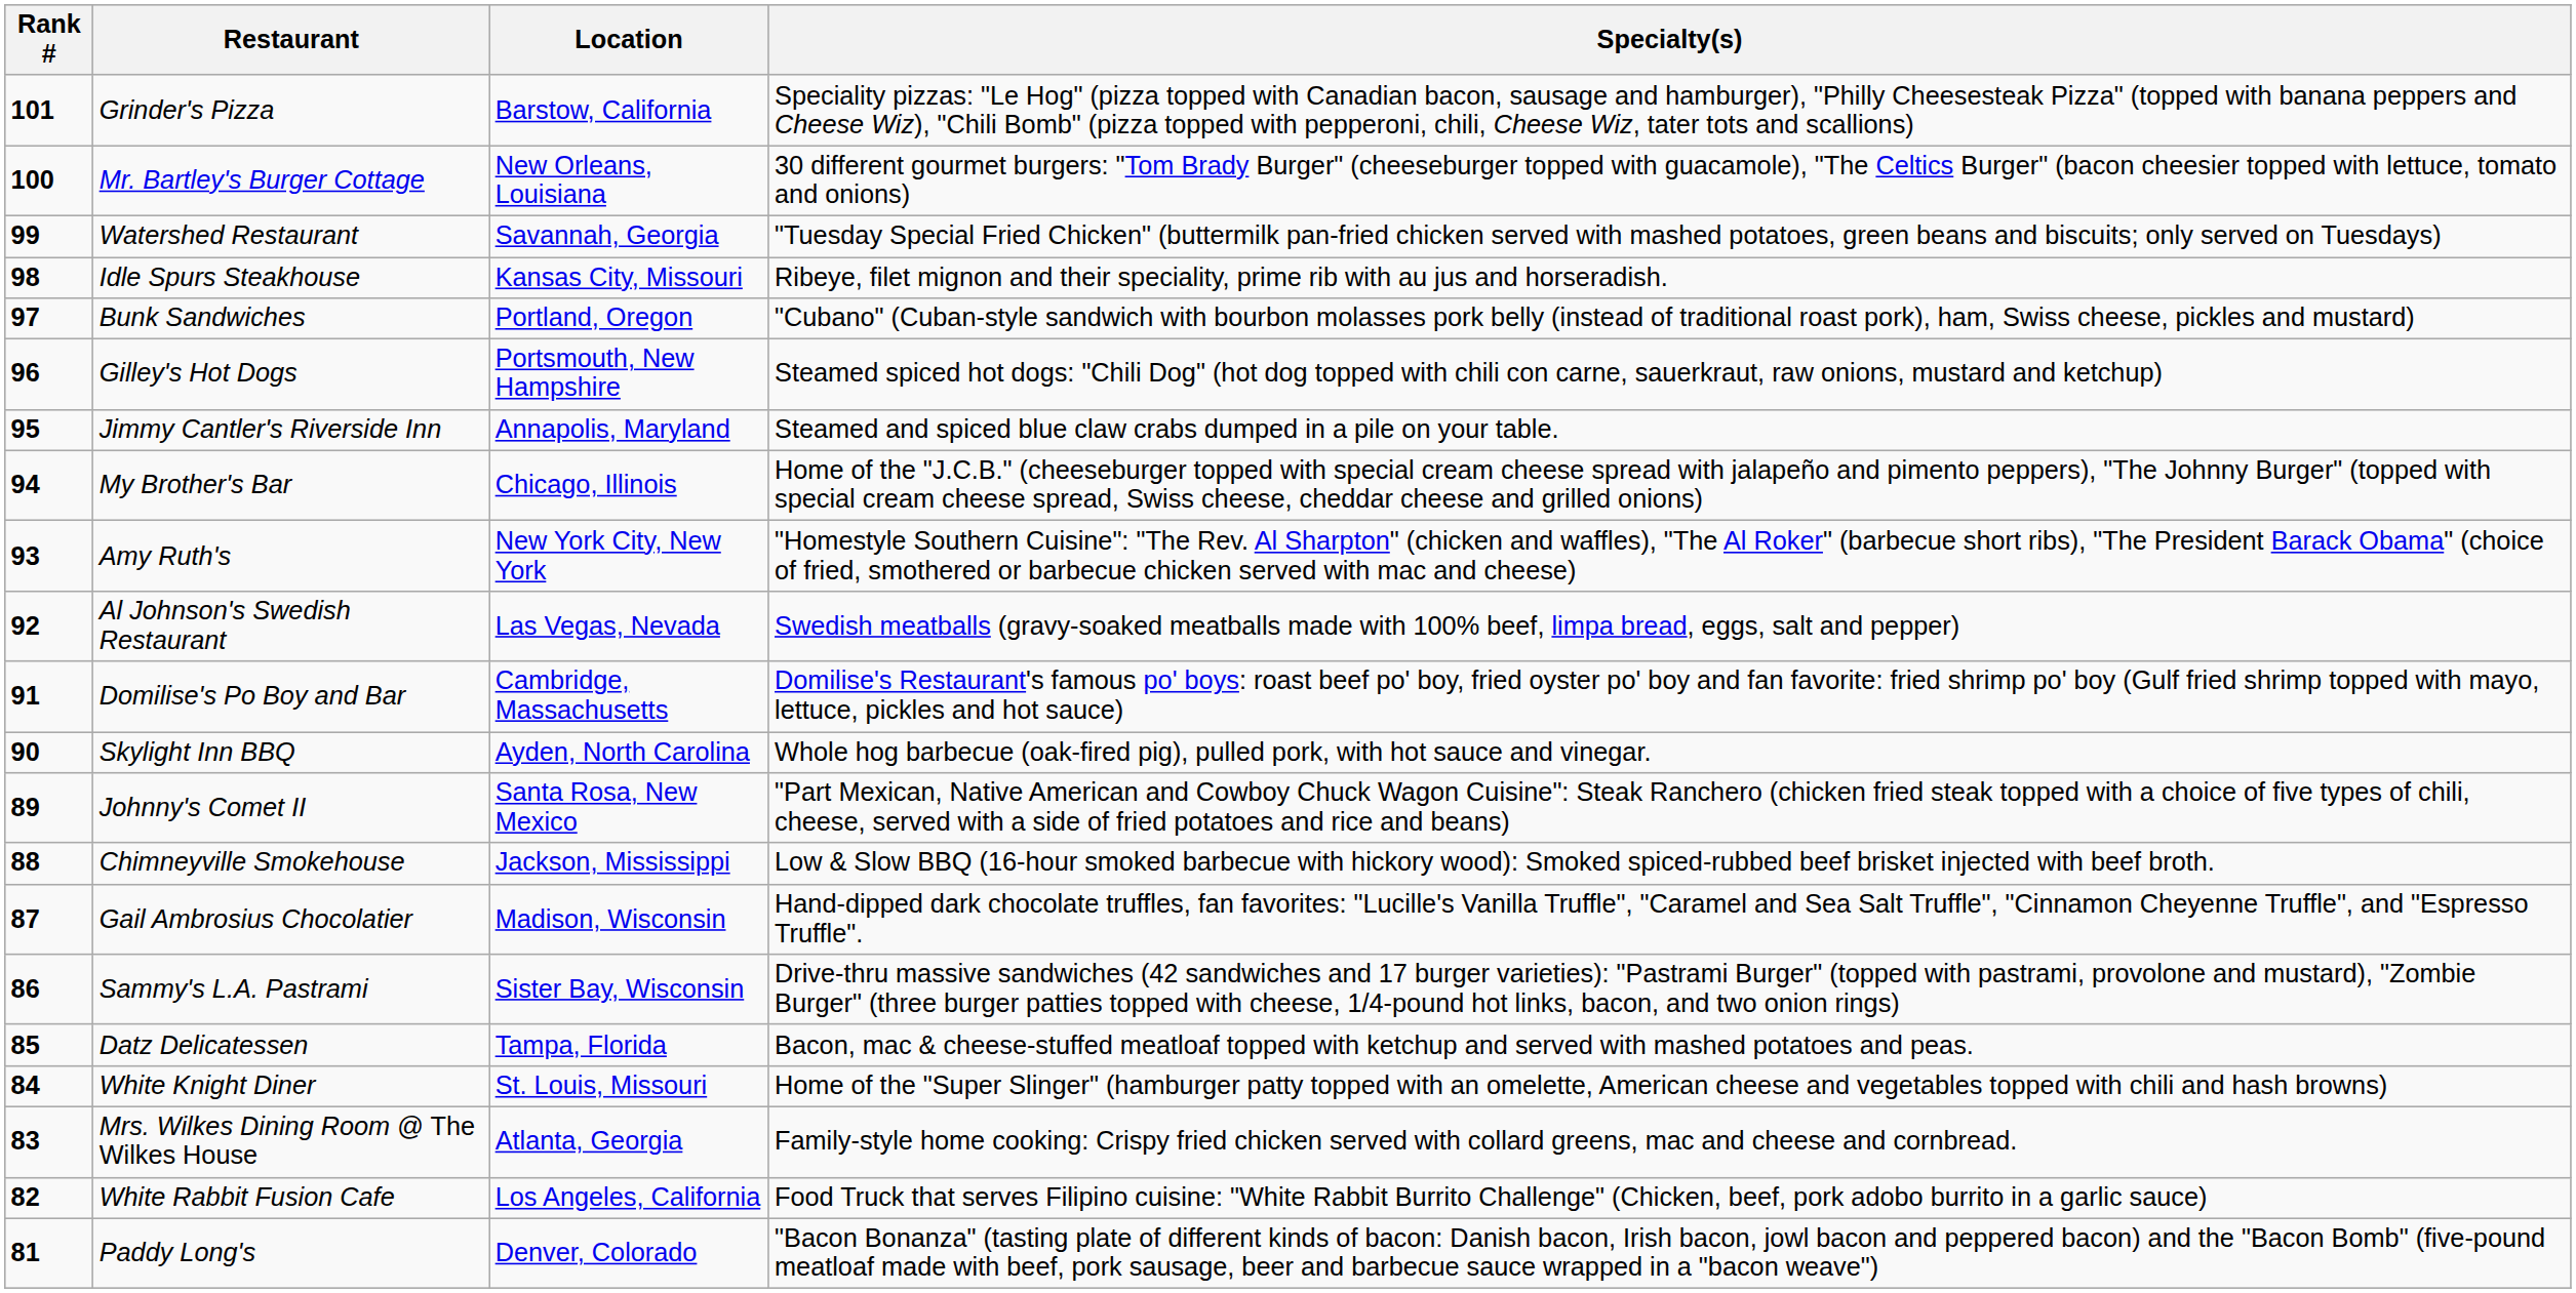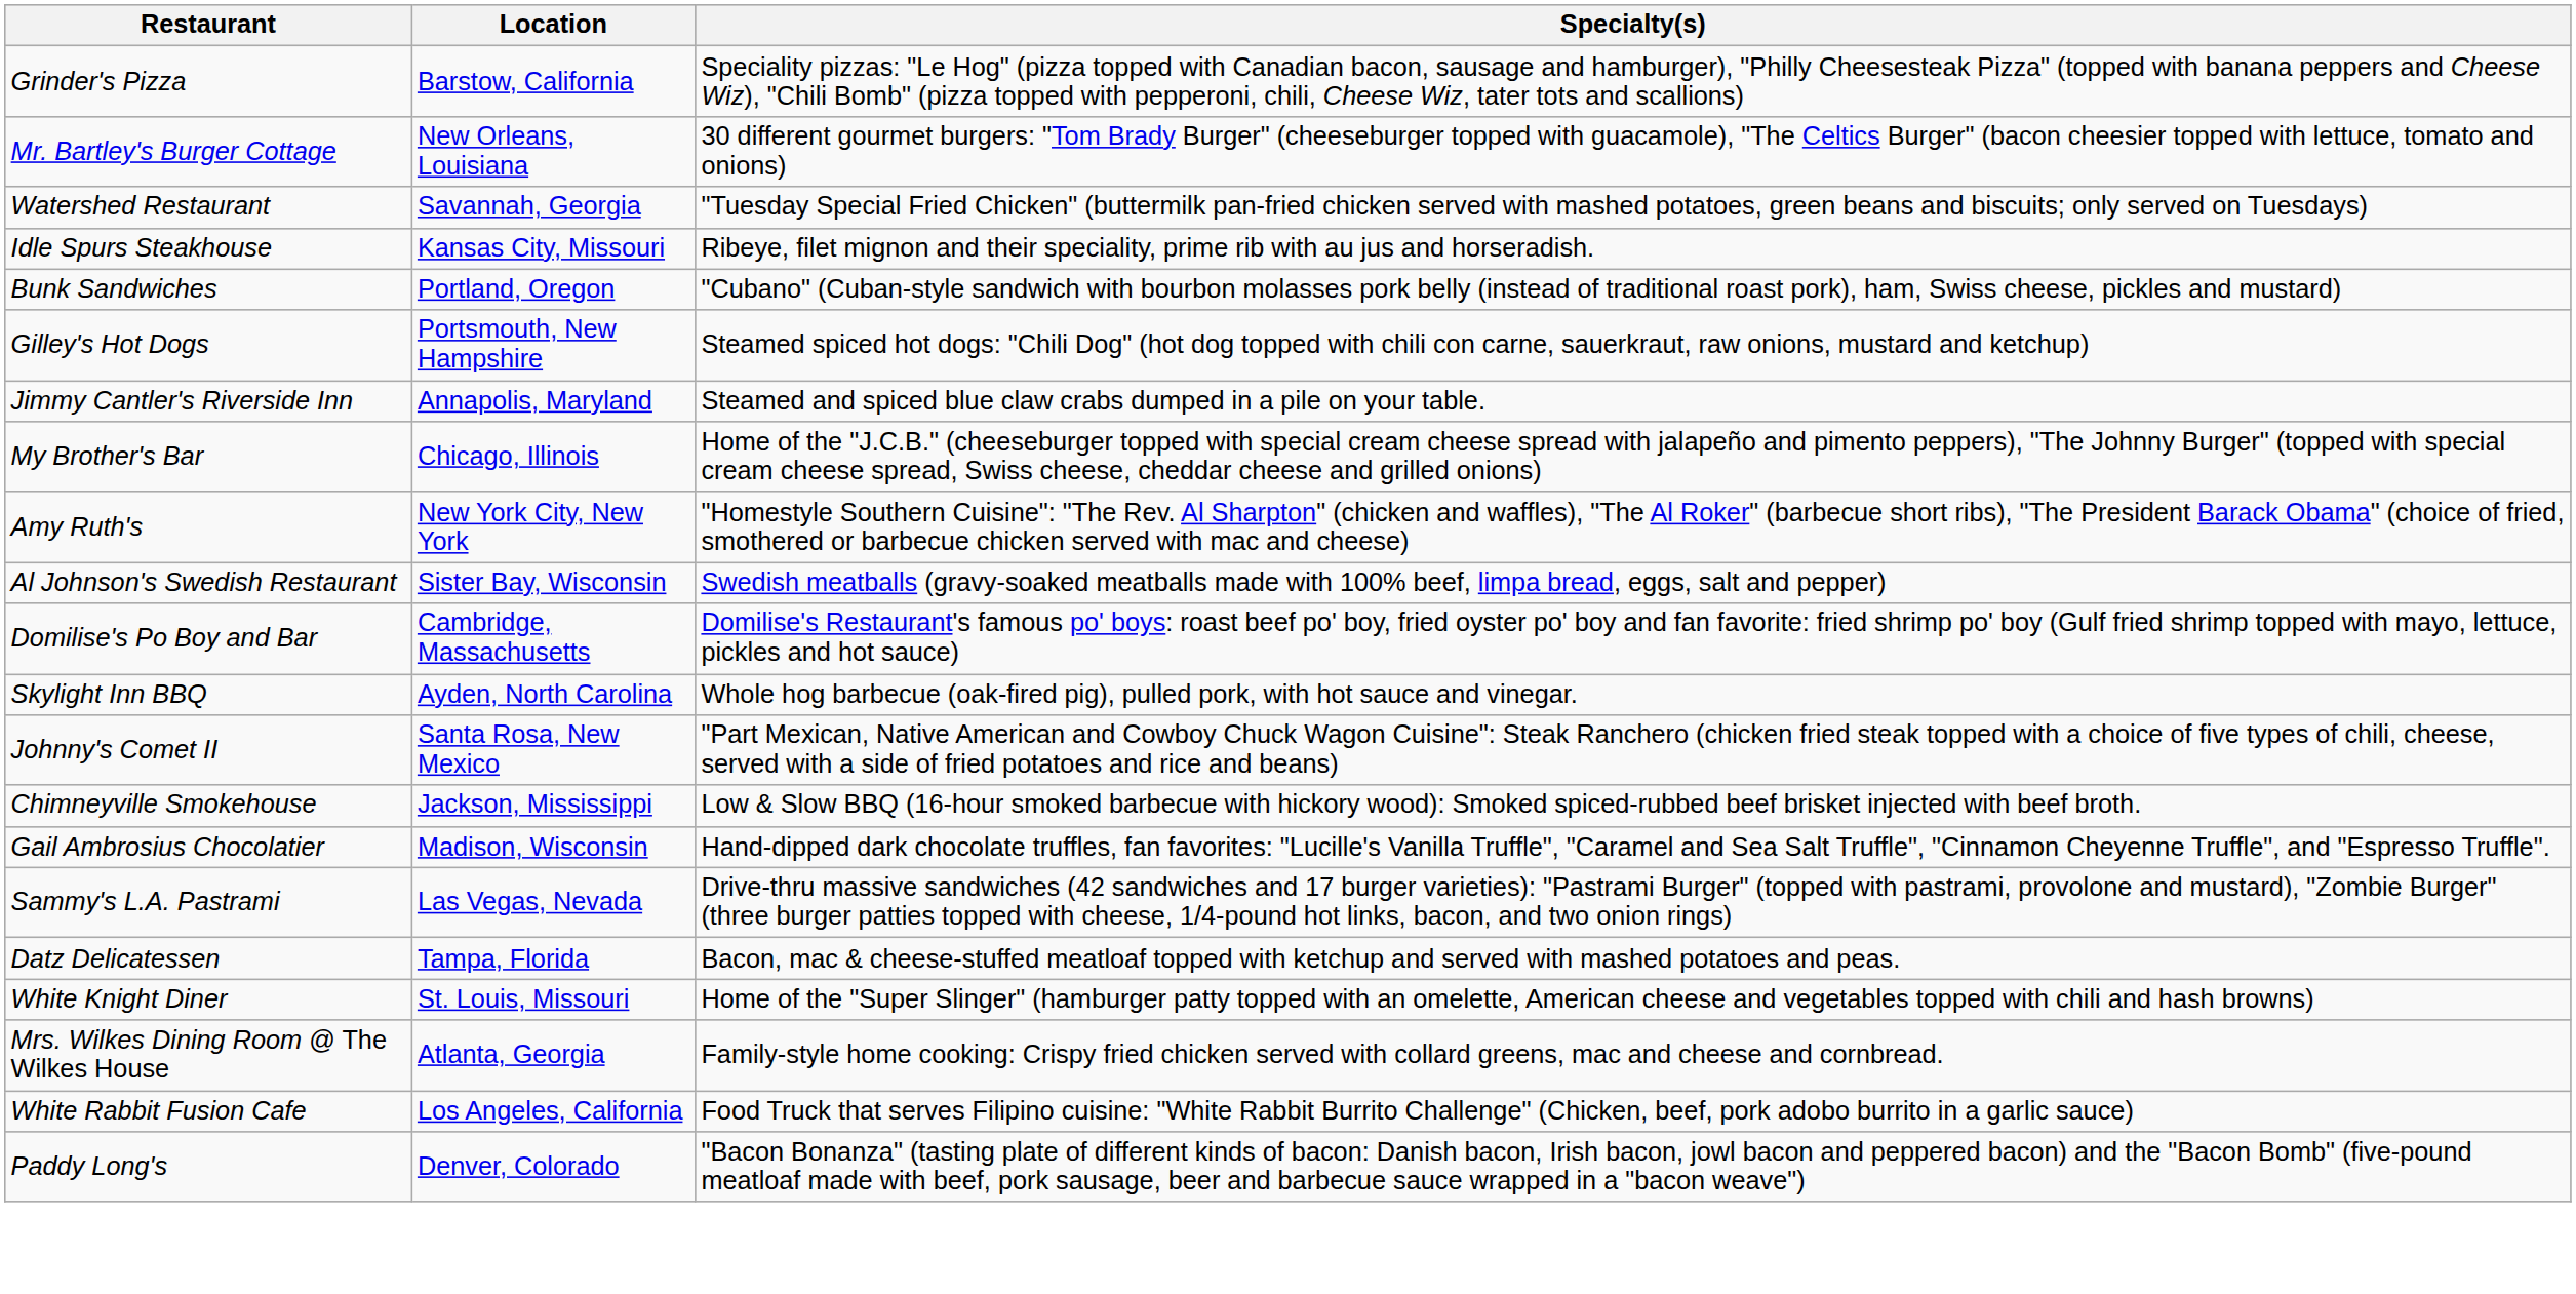 <table class="wikitable" style="width:100%;">
 <tr>
-<th>Rank #</th>
 <th>Restaurant</th>
 <th>Location</th>
 <th>Specialty(s)</th>
 </tr>
 <tr>
-<td><strong>101</strong></td>
 <td><em>Grinder's Pizza</em></td>
 <td><a href='#'>Barstow, California</a></td>
 <td>Speciality pizzas: "Le Hog" (pizza topped with Canadian bacon, sausage and hamburger), "Philly Cheesesteak Pizza" (topped with banana peppers and <em>Cheese Wiz</em>), "Chili Bomb" (pizza topped with pepperoni, chili, <em>Cheese Wiz</em>, tater tots and scallions)</td>
 </tr>
 <tr>
-<td><strong>100</strong></td>
 <td><em><a href='#'>Mr. Bartley's Burger Cottage</a></em></td>
 <td><a href='#'>New Orleans, Louisiana</a></td>
 <td>30 different gourmet burgers: "<a href='#'>Tom Brady</a> Burger" (cheeseburger topped with guacamole), "The <a href='#'>Celtics</a> Burger" (bacon cheesier topped with lettuce, tomato and onions)</td>
 </tr>
 <tr>
-<td><strong>99</strong></td>
 <td><em>Watershed Restaurant</em></td>
 <td><a href='#'>Savannah, Georgia</a></td>
 <td>"Tuesday Special Fried Chicken" (buttermilk pan-fried chicken served with mashed potatoes, green beans and biscuits; only served on Tuesdays)</td>
 </tr>
 <tr>
-<td><strong>98</strong></td>
 <td><em>Idle Spurs Steakhouse</em></td>
 <td><a href='#'>Kansas City, Missouri</a></td>
 <td>Ribeye, filet mignon and their speciality, prime rib with au jus and horseradish.</td>
 </tr>
 <tr>
-<td><strong>97</strong></td>
 <td><em>Bunk Sandwiches</em></td>
 <td><a href='#'>Portland, Oregon</a></td>
 <td>"Cubano" (Cuban-style sandwich with bourbon molasses pork belly (instead of traditional roast pork), ham, Swiss cheese, pickles and mustard)</td>
 </tr>
 <tr>
-<td><strong>96</strong></td>
 <td><em>Gilley's Hot Dogs</em></td>
 <td><a href='#'>Portsmouth, New Hampshire</a></td>
 <td>Steamed spiced hot dogs: "Chili Dog" (hot dog topped with chili con carne, sauerkraut, raw onions, mustard and ketchup)</td>
 </tr>
 <tr>
-<td><strong>95</strong></td>
 <td><em>Jimmy Cantler's Riverside Inn</em></td>
 <td><a href='#'>Annapolis, Maryland</a></td>
 <td>Steamed and spiced blue claw crabs dumped in a pile on your table.</td>
 </tr>
 <tr>
-<td><strong>94</strong></td>
 <td><em>My Brother's Bar</em></td>
 <td><a href='#'>Chicago, Illinois</a></td>
 <td>Home of the "J.C.B." (cheeseburger topped with special cream cheese spread with jalapeño and pimento peppers), "The Johnny Burger" (topped with special cream cheese spread, Swiss cheese, cheddar cheese and grilled onions)</td>
 </tr>
 <tr>
-<td><strong>93</strong></td>
 <td><em>Amy Ruth's</em></td>
 <td><a href='#'>New York City, New York</a></td>
 <td>"Homestyle Southern Cuisine": "The Rev. <a href='#'>Al Sharpton</a>" (chicken and waffles), "The <a href='#'>Al Roker</a>" (barbecue short ribs), "The President <a href='#'>Barack Obama</a>" (choice of fried, smothered or barbecue chicken served with mac and cheese)</td>
 </tr>
 <tr>
-<td><strong>92</strong></td>
 <td><em>Al Johnson's Swedish Restaurant</em></td>
-<td><a href='#'>Las Vegas, Nevada</a></td>
+<td><a href='#'>Sister Bay, Wisconsin</a></td>
 <td><a href='#'>Swedish meatballs</a> (gravy-soaked meatballs made with 100% beef, <a href='#'>limpa bread</a>, eggs, salt and pepper)</td>
 </tr>
 <tr>
-<td><strong>91</strong></td>
 <td><em>Domilise's Po Boy and Bar</em></td>
 <td><a href='#'>Cambridge, Massachusetts</a></td>
 <td><a href='#'>Domilise's Restaurant</a>'s famous <a href='#'>po' boys</a>: roast beef po' boy, fried oyster po' boy and fan favorite: fried shrimp po' boy (Gulf fried shrimp topped with mayo, lettuce, pickles and hot sauce)</td>
 </tr>
 <tr>
-<td><strong>90</strong></td>
 <td><em>Skylight Inn BBQ</em></td>
 <td><a href='#'>Ayden, North Carolina</a></td>
 <td>Whole hog barbecue (oak-fired pig), pulled pork, with hot sauce and vinegar.</td>
 </tr>
 <tr>
-<td><strong>89</strong></td>
 <td><em>Johnny's Comet II</em></td>
 <td><a href='#'>Santa Rosa, New Mexico</a></td>
 <td>"Part Mexican, Native American and Cowboy Chuck Wagon Cuisine": Steak Ranchero (chicken fried steak topped with a choice of five types of chili, cheese, served with a side of fried potatoes and rice and beans)</td>
 </tr>
 <tr>
-<td><strong>88</strong></td>
 <td><em>Chimneyville Smokehouse</em></td>
 <td><a href='#'>Jackson, Mississippi</a></td>
 <td>Low & Slow BBQ (16-hour smoked barbecue with hickory wood): Smoked spiced-rubbed beef brisket injected with beef broth.</td>
 </tr>
 <tr>
-<td><strong>87</strong></td>
 <td><em>Gail Ambrosius Chocolatier</em></td>
 <td><a href='#'>Madison, Wisconsin</a></td>
 <td>Hand-dipped dark chocolate truffles, fan favorites: "Lucille's Vanilla Truffle", "Caramel and Sea Salt Truffle", "Cinnamon Cheyenne Truffle", and "Espresso Truffle".</td>
 </tr>
 <tr>
-<td><strong>86</strong></td>
 <td><em>Sammy's L.A. Pastrami</em></td>
-<td><a href='#'>Sister Bay, Wisconsin</a></td>
+<td><a href='#'>Las Vegas, Nevada</a></td>
 <td>Drive-thru massive sandwiches (42 sandwiches and 17 burger varieties): "Pastrami Burger" (topped with pastrami, provolone and mustard), "Zombie Burger" (three burger patties topped with cheese, 1/4-pound hot links, bacon, and two onion rings)</td>
 </tr>
 <tr>
-<td><strong>85</strong></td>
 <td><em>Datz Delicatessen</em></td>
 <td><a href='#'>Tampa, Florida</a></td>
 <td>Bacon, mac & cheese-stuffed meatloaf topped with ketchup and served with mashed potatoes and peas.</td>
 </tr>
 <tr>
-<td><strong>84</strong></td>
 <td><em>White Knight Diner</em></td>
 <td><a href='#'>St. Louis, Missouri</a></td>
 <td>Home of the "Super Slinger" (hamburger patty topped with an omelette, American cheese and vegetables topped with chili and hash browns)</td>
 </tr>
 <tr>
-<td><strong>83</strong></td>
 <td><em>Mrs. Wilkes Dining Room</em> @ The Wilkes House</td>
 <td><a href='#'>Atlanta, Georgia</a></td>
 <td>Family-style home cooking: Crispy fried chicken served with collard greens, mac and cheese and cornbread.</td>
 </tr>
 <tr>
-<td><strong>82</strong></td>
 <td><em>White Rabbit Fusion Cafe</em></td>
 <td><a href='#'>Los Angeles, California</a></td>
 <td>Food Truck that serves Filipino cuisine: "White Rabbit Burrito Challenge" (Chicken, beef, pork adobo burrito in a garlic sauce)</td>
 </tr>
 <tr>
-<td><strong>81</strong></td>
 <td><em>Paddy Long's</em></td>
 <td><a href='#'>Denver, Colorado</a></td>
 <td>"Bacon Bonanza" (tasting plate of different kinds of bacon: Danish bacon, Irish bacon, jowl bacon and peppered bacon) and the "Bacon Bomb" (five-pound meatloaf made with beef, pork sausage, beer and barbecue sauce wrapped in a "bacon weave")</td>
 </tr>
 </table>
